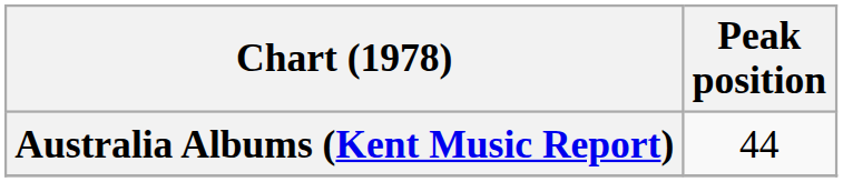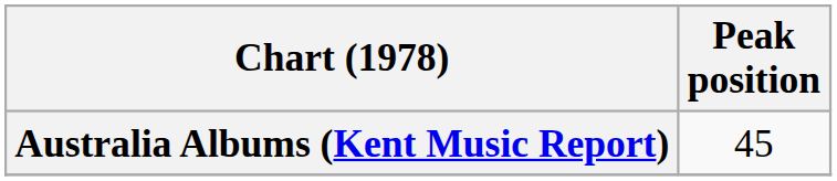 <table class="wikitable sortable plainrowheaders" style="text-align:center">
 <tr>
 <th scope="col">Chart (1978)</th>
 <th scope="col">Peak<br>position</th>
 </tr>
 <tr>
 <th scope="row">Australia Albums (<a href='#'>Kent Music Report</a>)</th>
-<td>44</td>
+<td>45</td>
 </tr>
 <tr>
 </tr>
 <tr>
 </tr>
 </table>
